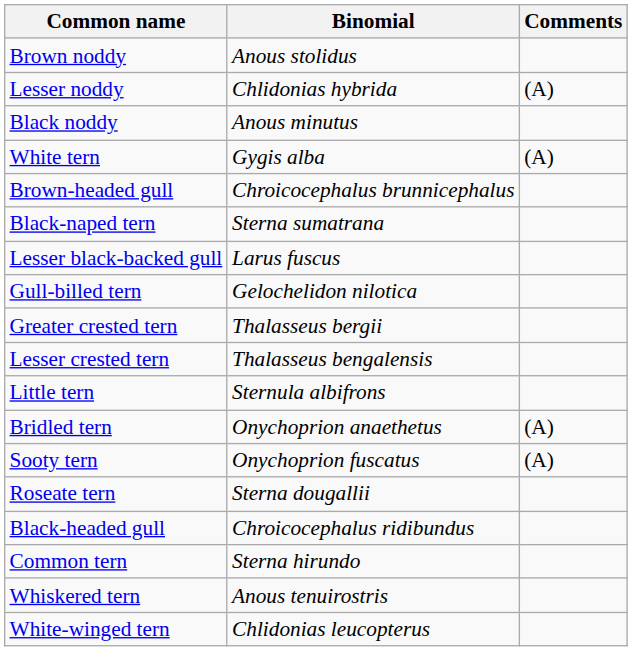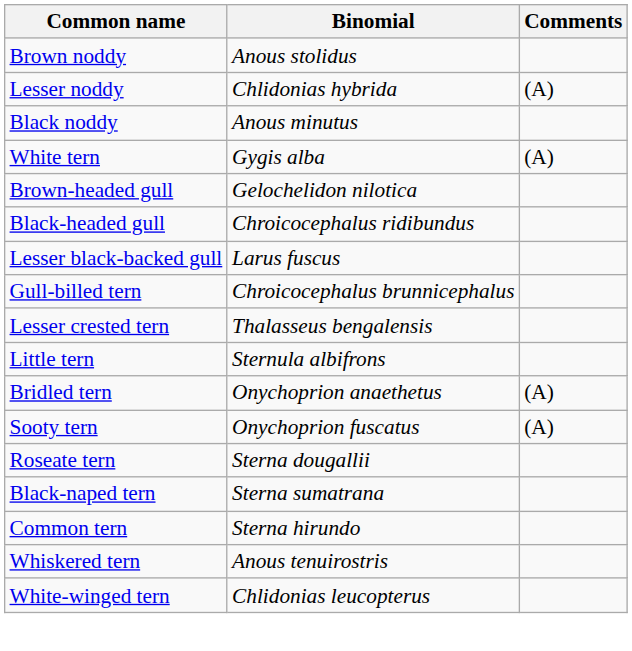 <table class="wikitable">
 <tr>
 <th>Common name</th>
 <th>Binomial</th>
 <th>Comments</th>
 </tr>
 <tr>
 <td><a href='#'>Brown noddy</a></td>
 <td><em>Anous stolidus</em></td>
 <td></td>
 </tr>
 <tr>
 <td><a href='#'>Lesser noddy</a></td>
 <td><em>Chlidonias hybrida</em></td>
 <td>(A)</td>
 </tr>
 <tr>
 <td><a href='#'>Black noddy</a></td>
 <td><em>Anous minutus</em></td>
 <td></td>
 </tr>
 <tr>
 <td><a href='#'>White tern</a></td>
 <td><em>Gygis alba</em></td>
 <td>(A)</td>
 </tr>
 <tr>
 <td><a href='#'>Brown-headed gull</a></td>
-<td><em>Chroicocephalus brunnicephalus</em></td>
+<td><em>Gelochelidon nilotica</em></td>
 <td></td>
 </tr>
 <tr>
-<td><a href='#'>Black-naped tern</a></td>
-<td><em>Sterna sumatrana</em></td>
+<td><a href='#'>Black-headed gull</a></td>
+<td><em>Chroicocephalus ridibundus</em></td>
 <td></td>
 </tr>
 <tr>
 <td><a href='#'>Lesser black-backed gull</a></td>
 <td><em>Larus fuscus</em></td>
 <td></td>
 </tr>
 <tr>
 <td><a href='#'>Gull-billed tern</a></td>
-<td><em>Gelochelidon nilotica</em></td>
-<td></td>
-</tr>
-<tr>
-<td><a href='#'>Greater crested tern</a></td>
-<td><em>Thalasseus bergii</em></td>
+<td><em>Chroicocephalus brunnicephalus</em></td>
 <td></td>
 </tr>
 <tr>
 <td><a href='#'>Lesser crested tern</a></td>
 <td><em>Thalasseus bengalensis</em></td>
 <td></td>
 </tr>
 <tr>
 <td><a href='#'>Little tern</a></td>
 <td><em>Sternula albifrons</em></td>
 <td></td>
 </tr>
 <tr>
 <td><a href='#'>Bridled tern</a></td>
 <td><em>Onychoprion anaethetus</em></td>
 <td>(A)</td>
 </tr>
 <tr>
 <td><a href='#'>Sooty tern</a></td>
 <td><em>Onychoprion fuscatus</em></td>
 <td>(A)</td>
 </tr>
 <tr>
 <td><a href='#'>Roseate tern</a></td>
 <td><em>Sterna dougallii</em></td>
 <td></td>
 </tr>
 <tr>
-<td><a href='#'>Black-headed gull</a></td>
-<td><em>Chroicocephalus ridibundus</em></td>
+<td><a href='#'>Black-naped tern</a></td>
+<td><em>Sterna sumatrana</em></td>
 <td></td>
 </tr>
 <tr>
 <td><a href='#'>Common tern</a></td>
 <td><em>Sterna hirundo</em></td>
 <td></td>
 </tr>
 <tr>
 <td><a href='#'>Whiskered tern</a></td>
 <td><em>Anous tenuirostris</em></td>
 <td></td>
 </tr>
 <tr>
 <td><a href='#'>White-winged tern</a></td>
 <td><em>Chlidonias leucopterus</em></td>
 <td></td>
 </tr>
 </table>
